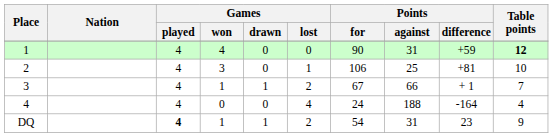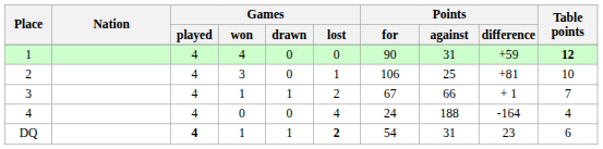 <table class="wikitable">
 <tr>
 <th rowspan=2 width="8%">Place</th>
 <th rowspan=2 width="20%">Nation</th>
 <th colspan=4 width="32%">Games</th>
 <th colspan=3 width="30%">Points</th>
 <th rowspan=2 width="10%">Table<br>points</th>
 </tr>
 <tr>
 <th width="8%">played</th>
 <th width="8%">won</th>
 <th width="8%">drawn</th>
 <th width="8%">lost</th>
 <th width="10%">for</th>
 <th width="10%">against</th>
 <th width="10%">difference</th>
 </tr>
 <tr>
 </tr>
 <tr bgcolor=#ccffcc align=center>
 <td>1</td>
 <td align=left><strong></strong></td>
 <td>4</td>
 <td>4</td>
 <td>0</td>
 <td>0</td>
 <td>90</td>
 <td>31</td>
 <td>+59</td>
 <td><strong>12</strong></td>
 </tr>
 <tr bgcolor=#ffffff align=center>
 <td>2</td>
 <td align=left></td>
 <td>4</td>
 <td>3</td>
 <td>0</td>
 <td>1</td>
 <td>106</td>
 <td>25</td>
 <td>+81</td>
 <td>10</td>
 </tr>
 <tr bgcolor=#ffffff align=center>
 <td>3</td>
 <td align=left></td>
 <td>4</td>
 <td>1</td>
 <td>1</td>
 <td>2</td>
 <td>67</td>
 <td>66</td>
 <td>+	1</td>
 <td>7</td>
 </tr>
 <tr bgcolor=#ffffff align=center>
 <td>4</td>
 <td align=left></td>
 <td>4</td>
 <td>0</td>
 <td>0</td>
 <td>4</td>
 <td>24</td>
 <td>188</td>
 <td>-164</td>
 <td>4</td>
 </tr>
 <tr bgcolor=#ffffff align=center>
 <td>DQ</td>
 <td align=left></td>
 <td><strong>4</strong></td>
 <td>1</td>
 <td>1</td>
-<td>2</td>
+<td><strong>2</strong></td>
 <td>54</td>
 <td>31</td>
 <td>23</td>
-<td>9</td>
+<td>6</td>
 </tr>
 </table>
